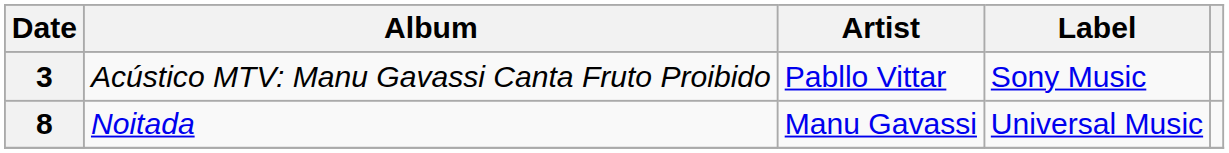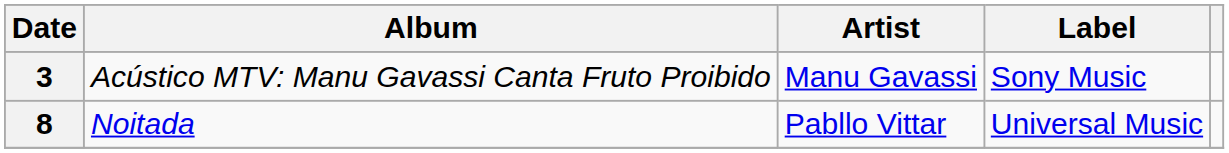 <table class="wikitable plainrowheaders">
 <tr>
 <th scope="col">Date</th>
 <th scope="col">Album</th>
 <th scope="col">Artist</th>
 <th scope="col">Label</th>
 <th scope="col"></th>
 </tr>
 <tr>
 <th scope="row" style="text-align:center;">3</th>
 <td><em>Acústico MTV: Manu Gavassi Canta Fruto Proibido</em></td>
-<td><a href='#'>Pabllo Vittar</a></td>
+<td><a href='#'>Manu Gavassi</a></td>
 <td><a href='#'>Sony Music</a></td>
 <td></td>
 </tr>
 <tr>
 <th scope="row" style="text-align:center;">8</th>
 <td><em><a href='#'>Noitada</a></em></td>
-<td><a href='#'>Manu Gavassi</a></td>
+<td><a href='#'>Pabllo Vittar</a></td>
 <td><a href='#'>Universal Music</a></td>
 <td></td>
 </tr>
 <tr>
 </tr>
 </table>
